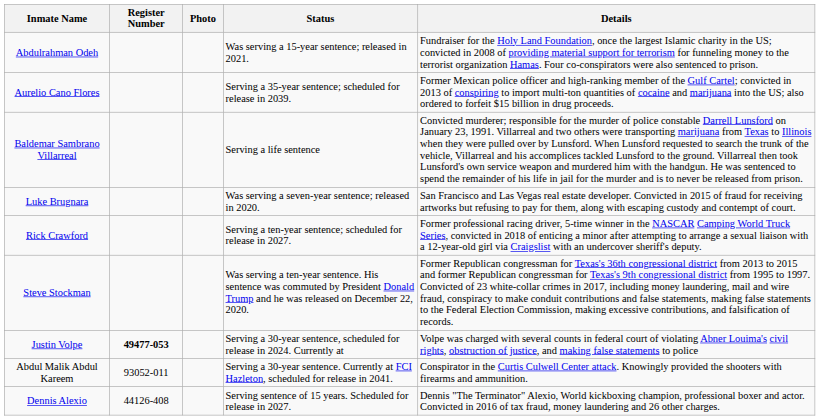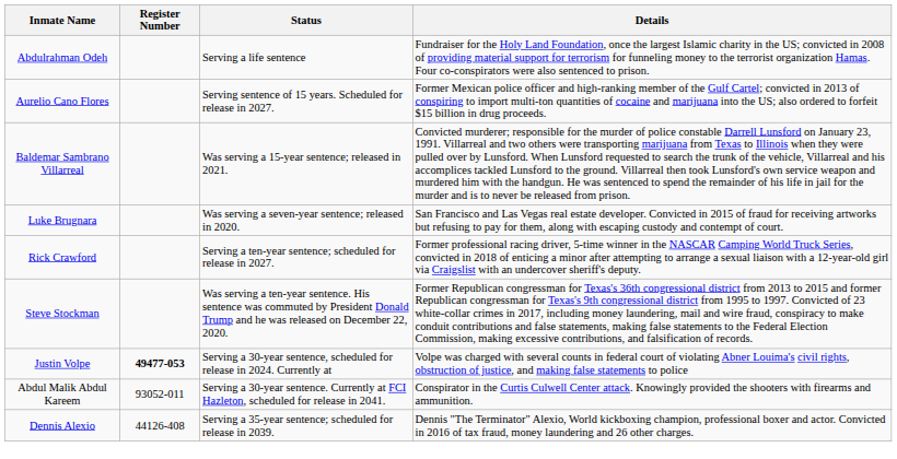 <table class="wikitable sortable">
 <tr>
 <th width=13%>Inmate Name</th>
 <th width=9%>Register Number</th>
-<th width=5%>Photo</th>
 <th width=24%>Status</th>
 <th width=54%>Details</th>
 </tr>
 <tr>
 <td align="center"><a href='#'>Abdulrahman Odeh</a></td>
 <td align="center"></td>
-<td align="center"></td>
-<td>Was serving a 15-year sentence; released in 2021.</td>
+<td>Serving a life sentence</td>
 <td>Fundraiser for the <a href='#'>Holy Land Foundation</a>, once the largest Islamic charity in the US; convicted in 2008 of <a href='#'>providing material support for terrorism</a> for funneling money to the terrorist organization <a href='#'>Hamas</a>. Four co-conspirators were also sentenced to prison.</td>
 </tr>
 <tr>
 <td align="center"><a href='#'>Aurelio Cano Flores</a></td>
 <td align="center"></td>
-<td align="center"></td>
-<td>Serving a 35-year sentence; scheduled for release in 2039.</td>
+<td>Serving sentence of 15 years. Scheduled for release in 2027.</td>
 <td>Former Mexican police officer and high-ranking member of the <a href='#'>Gulf Cartel</a>; convicted in 2013 of <a href='#'>conspiring</a> to import multi-ton quantities of <a href='#'>cocaine</a> and <a href='#'>marijuana</a> into the US; also ordered to forfeit $15 billion in drug proceeds.</td>
 </tr>
 <tr>
 <td align="center"><a href='#'>Baldemar Sambrano Villarreal</a></td>
 <td align="center"></td>
-<td align="center"></td>
-<td>Serving a life sentence</td>
+<td>Was serving a 15-year sentence; released in 2021.</td>
 <td>Convicted murderer; responsible for the murder of police constable <a href='#'>Darrell Lunsford</a> on January 23, 1991. Villarreal and two others were transporting <a href='#'>marijuana</a> from <a href='#'>Texas</a> to <a href='#'>Illinois</a> when they were pulled over by Lunsford. When Lunsford requested to search the trunk of the vehicle, Villarreal and his accomplices tackled Lunsford to the ground. Villarreal then took Lunsford's own service weapon and murdered him with the handgun. He was sentenced to spend the remainder of his life in jail for the murder and is to never be released from prison.</td>
 </tr>
 <tr>
 <td align="center"><a href='#'>Luke Brugnara</a></td>
-<td align="center"></td>
 <td align="center"></td>
 <td>Was serving a seven-year sentence; released in 2020.</td>
 <td>San Francisco and Las Vegas real estate developer.  Convicted in 2015 of fraud for receiving artworks but refusing to pay for them, along with escaping custody and contempt of court.</td>
 </tr>
 <tr>
 <td align="center"><a href='#'>Rick Crawford</a></td>
 <td align="center"></td>
-<td align="center"></td>
 <td>Serving a ten-year sentence; scheduled for release in 2027.</td>
 <td>Former professional racing driver, 5-time winner in the <a href='#'>NASCAR</a> <a href='#'>Camping World Truck Series</a>, convicted in 2018 of enticing a minor after attempting to arrange a sexual liaison with a 12-year-old girl via <a href='#'>Craigslist</a> with an undercover sheriff's deputy.</td>
 </tr>
 <tr>
 <td align="center"><a href='#'>Steve Stockman</a></td>
-<td align="center"></td>
 <td align="center"></td>
 <td>Was serving a ten-year sentence. His sentence was commuted by President <a href='#'>Donald Trump</a> and he was released on December 22, 2020.</td>
 <td>Former Republican congressman for <a href='#'>Texas's 36th congressional district</a> from 2013 to 2015 and former Republican congressman for <a href='#'>Texas's 9th congressional district</a> from 1995 to 1997. Convicted of 23 white-collar crimes in 2017, including money laundering, mail and wire fraud, conspiracy to make conduit contributions and false statements, making false statements to the Federal Election Commission, making excessive contributions, and falsification of records.</td>
 </tr>
 <tr>
 <td align="center"><a href='#'>Justin Volpe</a></td>
 <td align="center"><strong>49477-053</strong></td>
-<td></td>
 <td>Serving a 30-year sentence, scheduled for release in 2024. Currently at </td>
 <td>Volpe was charged with several counts in federal court of violating <a href='#'>Abner Louima's</a> <a href='#'>civil rights</a>, <a href='#'>obstruction of justice</a>, and <a href='#'>making false statements</a> to police</td>
 </tr>
 <tr>
 <td align="center">Abdul Malik Abdul Kareem</td>
 <td align="center">93052-011</td>
-<td></td>
 <td>Serving a 30-year sentence. Currently at <a href='#'>FCI Hazleton</a>, scheduled for release in 2041.</td>
 <td>Conspirator in the <a href='#'>Curtis Culwell Center attack</a>. Knowingly provided the shooters with firearms and ammunition.</td>
 </tr>
 <tr>
 <td align="center"><a href='#'>Dennis Alexio</a></td>
 <td align="center">44126-408</td>
-<td></td>
-<td>Serving sentence of 15 years. Scheduled for release in 2027.</td>
+<td>Serving a 35-year sentence; scheduled for release in 2039.</td>
 <td>Dennis "The Terminator" Alexio, World kickboxing champion, professional boxer and actor. Convicted in 2016 of tax fraud, money laundering and 26 other charges.</td>
 </tr>
 </table>
